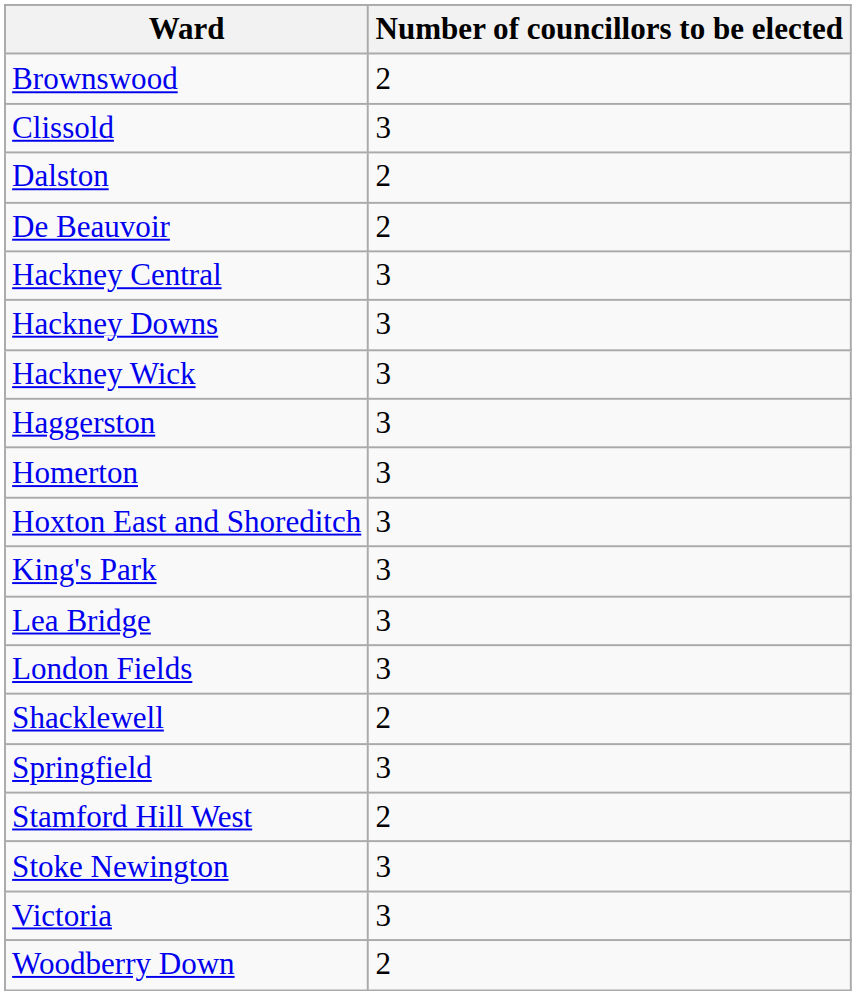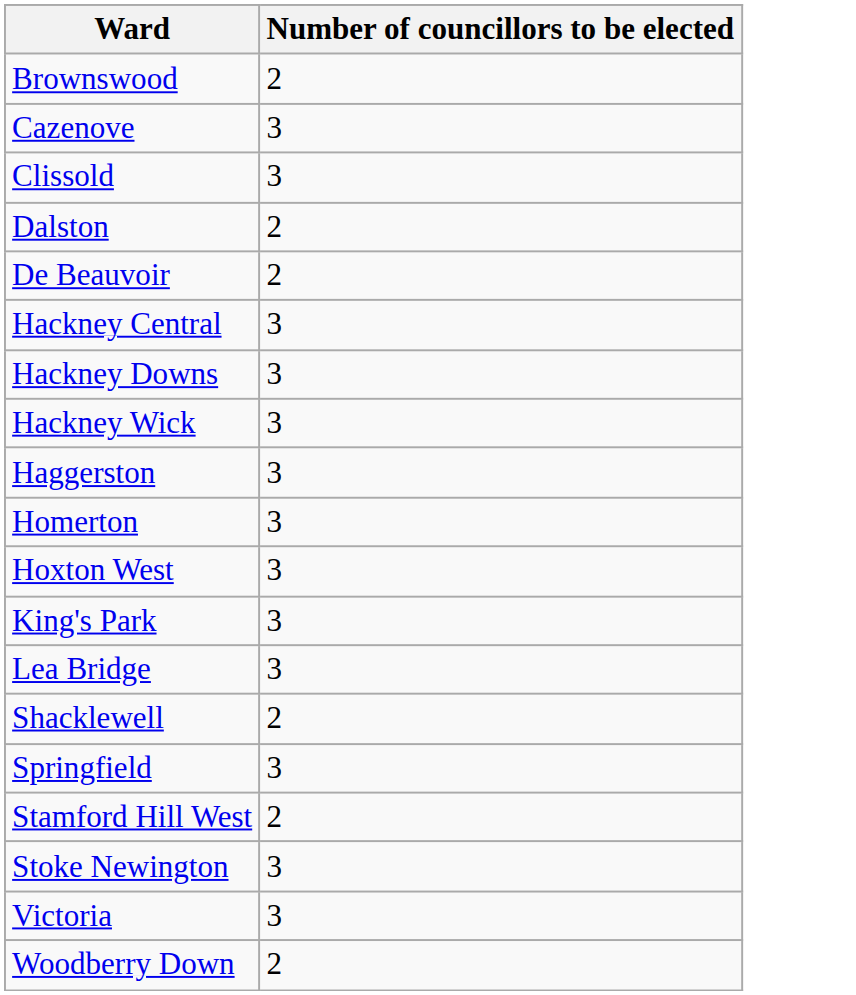 <table class="wikitable sortable">
 <tr>
 <th>Ward</th>
 <th>Number of councillors to be elected</th>
 </tr>
 <tr>
 <td><a href='#'>Brownswood</a></td>
 <td>2</td>
+</tr>
+<tr>
+<td><a href='#'>Cazenove</a></td>
+<td>3</td>
 </tr>
 <tr>
 <td><a href='#'>Clissold</a></td>
 <td>3</td>
 </tr>
 <tr>
 <td><a href='#'>Dalston</a></td>
 <td>2</td>
 </tr>
 <tr>
 <td><a href='#'>De Beauvoir</a></td>
 <td>2</td>
 </tr>
 <tr>
 <td><a href='#'>Hackney Central</a></td>
 <td>3</td>
 </tr>
 <tr>
 <td><a href='#'>Hackney Downs</a></td>
 <td>3</td>
 </tr>
 <tr>
 <td><a href='#'>Hackney Wick</a></td>
 <td>3</td>
 </tr>
 <tr>
 <td><a href='#'>Haggerston</a></td>
 <td>3</td>
 </tr>
 <tr>
 <td><a href='#'>Homerton</a></td>
 <td>3</td>
 </tr>
 <tr>
-<td><a href='#'>Hoxton East and Shoreditch</a></td>
+<td><a href='#'>Hoxton West</a></td>
 <td>3</td>
 </tr>
 <tr>
 <td><a href='#'>King's Park</a></td>
 <td>3</td>
 </tr>
 <tr>
 <td><a href='#'>Lea Bridge</a></td>
-<td>3</td>
-</tr>
-<tr>
-<td><a href='#'>London Fields</a></td>
 <td>3</td>
 </tr>
 <tr>
 <td><a href='#'>Shacklewell</a></td>
 <td>2</td>
 </tr>
 <tr>
 <td><a href='#'>Springfield</a></td>
 <td>3</td>
 </tr>
 <tr>
 <td><a href='#'>Stamford Hill West</a></td>
 <td>2</td>
 </tr>
 <tr>
 <td><a href='#'>Stoke Newington</a></td>
 <td>3</td>
 </tr>
 <tr>
 <td><a href='#'>Victoria</a></td>
 <td>3</td>
 </tr>
 <tr>
 <td><a href='#'>Woodberry Down</a></td>
 <td>2</td>
 </tr>
 </table>
